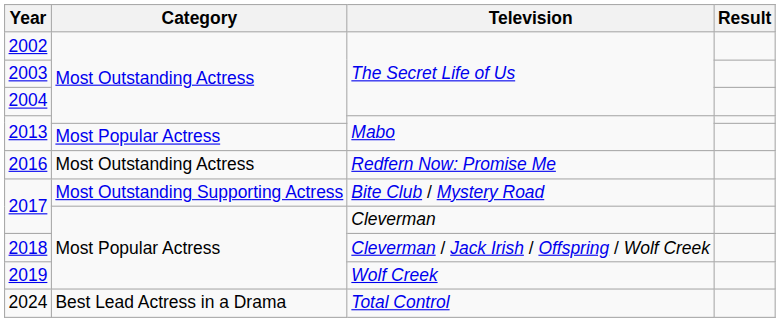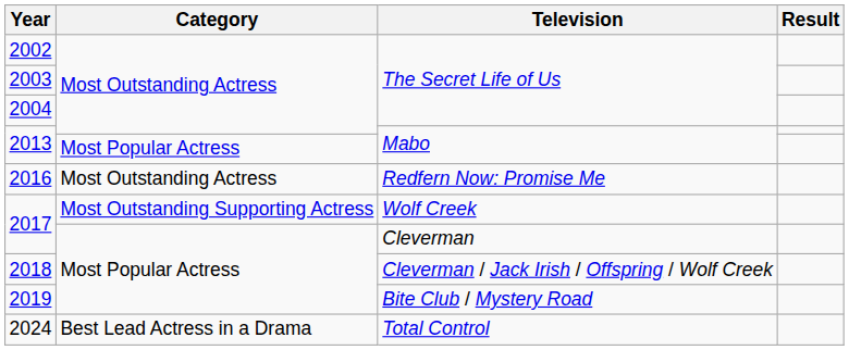 <table class="wikitable">
 <tr>
 <th>Year</th>
 <th>Category</th>
 <th>Television</th>
 <th>Result</th>
 </tr>
 <tr>
 <td><a href='#'>2002</a></td>
 <td rowspan=4><a href='#'>Most Outstanding Actress</a></td>
 <td rowspan=3><em><a href='#'>The Secret Life of Us</a></em></td>
 <td></td>
 </tr>
 <tr>
 <td><a href='#'>2003</a></td>
 <td></td>
 </tr>
 <tr>
 <td><a href='#'>2004</a></td>
 <td></td>
 </tr>
 <tr>
 <td rowspan=2><a href='#'>2013</a></td>
 <td rowspan=2><em><a href='#'>Mabo</a></em></td>
 <td></td>
 </tr>
 <tr>
 <td><a href='#'>Most Popular Actress</a></td>
 <td></td>
 </tr>
 <tr>
 <td><a href='#'>2016</a></td>
 <td>Most Outstanding Actress</td>
 <td><em><a href='#'>Redfern Now: Promise Me</a></em></td>
 <td></td>
 </tr>
 <tr>
 <td rowspan=2><a href='#'>2017</a></td>
 <td><a href='#'>Most Outstanding Supporting Actress</a></td>
-<td><em><a href='#'>Bite Club</a></em> / <em><a href='#'>Mystery Road</a></em></td>
+<td><em><a href='#'>Wolf Creek</a></em></td>
 <td></td>
 </tr>
 <tr>
 <td rowspan=3>Most Popular Actress</td>
 <td><em>Cleverman</em></td>
 <td></td>
 </tr>
 <tr>
 <td><a href='#'>2018</a></td>
 <td><em><a href='#'>Cleverman</a></em> / <em><a href='#'>Jack Irish</a></em> / <em><a href='#'>Offspring</a></em> / <em>Wolf Creek</em></td>
 <td></td>
 </tr>
 <tr>
 <td><a href='#'>2019</a></td>
-<td><em><a href='#'>Wolf Creek</a></em></td>
+<td><em><a href='#'>Bite Club</a></em> / <em><a href='#'>Mystery Road</a></em></td>
 <td></td>
 </tr>
 <tr>
 <td>2024</td>
 <td>Best Lead Actress in a Drama</td>
 <td><a href='#'><em>Total Control</em></a></td>
 <td></td>
 </tr>
 </table>
